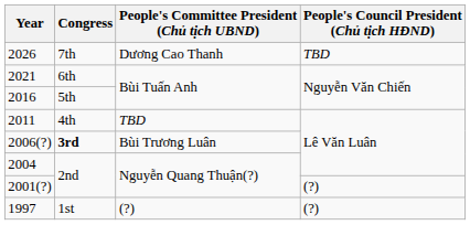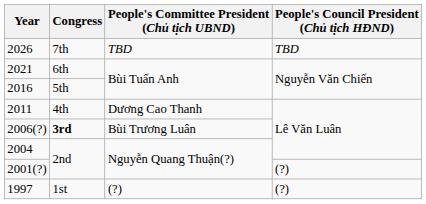 <table class="wikitable">
 <tr>
 <th>Year</th>
 <th>Congress</th>
 <th>People's Committee President<br>(<em>Chủ tịch UBND</em>)</th>
 <th>People's Council President<br>(<em>Chủ tịch HĐND</em>)</th>
 </tr>
 <tr>
 <td>2026</td>
 <td>7th</td>
-<td>Dương Cao Thanh</td>
+<td><em>TBD</em></td>
 <td><em>TBD</em></td>
 </tr>
 <tr>
 <td>2021</td>
 <td>6th</td>
 <td rowspan="2">Bùi Tuấn Anh</td>
 <td rowspan="2">Nguyễn Văn Chiến</td>
 </tr>
 <tr>
 <td>2016</td>
 <td>5th</td>
 </tr>
 <tr>
 <td>2011</td>
 <td>4th</td>
-<td><em>TBD</em></td>
+<td>Dương Cao Thanh</td>
 <td rowspan="3">Lê Văn Luân</td>
 </tr>
 <tr>
 <td>2006(?)</td>
 <td><strong>3rd</strong></td>
 <td>Bùi Trương Luân</td>
 </tr>
 <tr>
 <td>2004</td>
 <td rowspan="2">2nd</td>
 <td rowspan="2">Nguyễn Quang Thuận(?)</td>
 </tr>
 <tr>
 <td>2001(?)</td>
 <td>(?)</td>
 </tr>
 <tr>
 <td>1997</td>
 <td>1st</td>
 <td>(?)</td>
 <td>(?)</td>
 </tr>
 </table>
